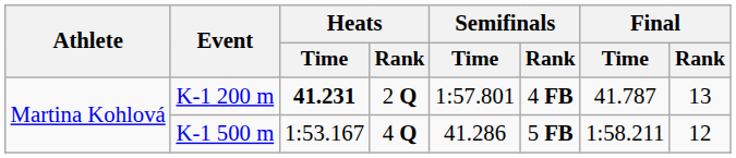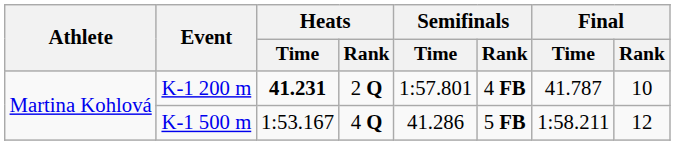 <table class=wikitable style="font-size:90%">
 <tr>
 <th rowspan="2">Athlete</th>
 <th rowspan="2">Event</th>
 <th colspan=2>Heats</th>
 <th colspan=2>Semifinals</th>
 <th colspan=2>Final</th>
 </tr>
 <tr style="font-size:95%">
 <th>Time</th>
 <th>Rank</th>
 <th>Time</th>
 <th>Rank</th>
 <th>Time</th>
 <th>Rank</th>
 </tr>
 <tr align=center>
 <td align=left rowspan=2><a href='#'>Martina Kohlová</a></td>
 <td align=left><a href='#'>K-1 200 m</a></td>
 <td><strong>41.231</strong></td>
 <td>2 <strong>Q</strong></td>
 <td>1:57.801</td>
 <td>4 <strong>FB</strong></td>
 <td>41.787</td>
-<td>13</td>
+<td>10</td>
 </tr>
 <tr align=center>
 <td align=left><a href='#'>K-1 500 m</a></td>
 <td>1:53.167</td>
 <td>4 <strong>Q</strong></td>
 <td>41.286</td>
 <td>5 <strong>FB</strong></td>
 <td>1:58.211</td>
 <td>12</td>
 </tr>
 </table>
